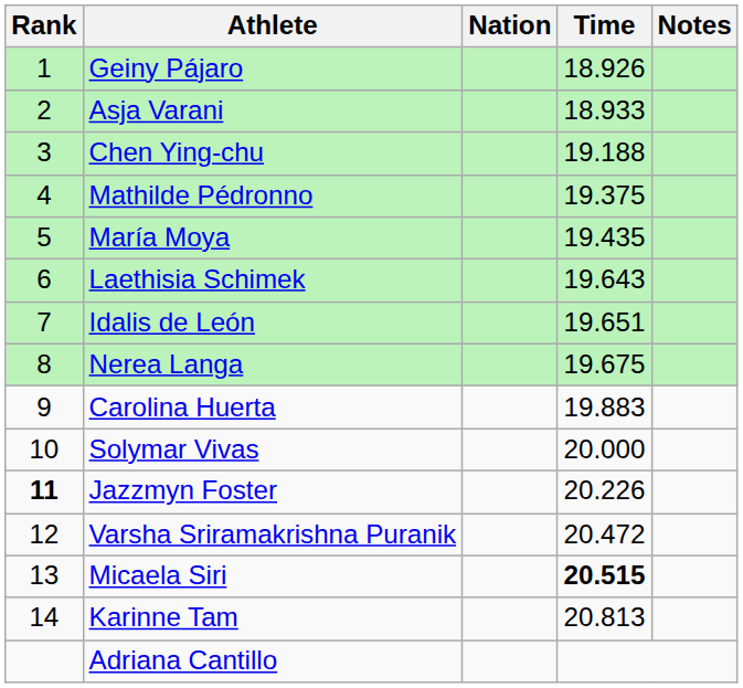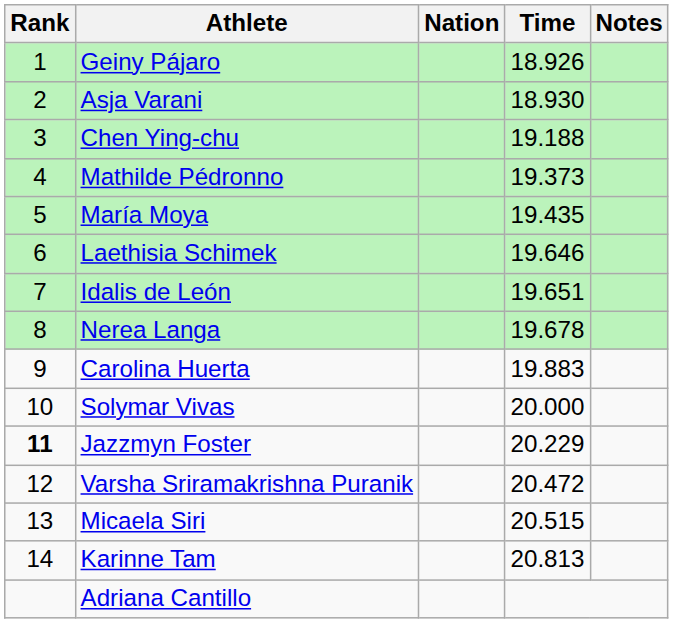 <table class="wikitable sortable" style="text-align:center">
 <tr>
 <th>Rank</th>
 <th>Athlete</th>
 <th>Nation</th>
 <th>Time</th>
 <th>Notes</th>
 </tr>
 <tr bgcolor=bbf3bb>
 <td>1</td>
 <td align=left><a href='#'>Geiny Pájaro</a></td>
 <td align=left></td>
 <td>18.926</td>
 <td></td>
 </tr>
 <tr bgcolor=bbf3bb>
 <td>2</td>
 <td align=left><a href='#'>Asja Varani</a></td>
 <td align=left></td>
-<td>18.933</td>
+<td>18.930</td>
 <td></td>
 </tr>
 <tr bgcolor=bbf3bb>
 <td>3</td>
 <td align=left><a href='#'>Chen Ying-chu</a></td>
 <td align=left></td>
 <td>19.188</td>
 <td></td>
 </tr>
 <tr bgcolor=bbf3bb>
 <td>4</td>
 <td align=left><a href='#'>Mathilde Pédronno</a></td>
 <td align=left></td>
-<td>19.375</td>
+<td>19.373</td>
 <td></td>
 </tr>
 <tr bgcolor=bbf3bb>
 <td>5</td>
 <td align=left><a href='#'>María Moya</a></td>
 <td align=left></td>
 <td>19.435</td>
 <td></td>
 </tr>
 <tr bgcolor=bbf3bb>
 <td>6</td>
 <td align=left><a href='#'>Laethisia Schimek</a></td>
 <td align=left></td>
-<td>19.643</td>
+<td>19.646</td>
 <td></td>
 </tr>
 <tr bgcolor=bbf3bb>
 <td>7</td>
 <td align=left><a href='#'>Idalis de León</a></td>
 <td align=left></td>
 <td>19.651</td>
 <td></td>
 </tr>
 <tr bgcolor=bbf3bb>
 <td>8</td>
 <td align=left><a href='#'>Nerea Langa</a></td>
 <td align=left></td>
-<td>19.675</td>
+<td>19.678</td>
 <td></td>
 </tr>
 <tr>
 <td>9</td>
 <td align=left><a href='#'>Carolina Huerta</a></td>
 <td align=left></td>
 <td>19.883</td>
 <td></td>
 </tr>
 <tr>
 <td>10</td>
 <td align=left><a href='#'>Solymar Vivas</a></td>
 <td align=left></td>
 <td>20.000</td>
 <td></td>
 </tr>
 <tr>
 <td><strong>11</strong></td>
 <td align=left><a href='#'>Jazzmyn Foster</a></td>
 <td align=left></td>
-<td>20.226</td>
+<td>20.229</td>
 <td></td>
 </tr>
 <tr>
 <td>12</td>
 <td align=left><a href='#'>Varsha Sriramakrishna Puranik</a></td>
 <td align=left></td>
 <td>20.472</td>
 <td></td>
 </tr>
 <tr>
 <td>13</td>
 <td align=left><a href='#'>Micaela Siri</a></td>
 <td align=left></td>
-<td><strong>20.515</strong></td>
+<td>20.515</td>
 <td></td>
 </tr>
 <tr>
 <td>14</td>
 <td align=left><a href='#'>Karinne Tam</a></td>
 <td align=left></td>
 <td>20.813</td>
 <td></td>
 </tr>
 <tr>
 <td></td>
 <td align=left><a href='#'>Adriana Cantillo</a></td>
 <td align=left></td>
 <td colspan=2></td>
 </tr>
 </table>
